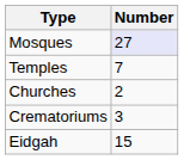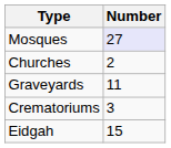 <table class="wikitable">
 <tr>
 <th>Type</th>
 <th>Number</th>
 </tr>
 <tr>
 <td>Mosques</td>
 <td style="background: lavender;">27</td>
 </tr>
 <tr>
-<td>Temples</td>
-<td>7</td>
+<td>Churches</td>
+<td>2</td>
 </tr>
 <tr>
-<td>Churches</td>
-<td>2</td>
+<td>Graveyards</td>
+<td>11</td>
 </tr>
 <tr>
 <td>Crematoriums</td>
 <td>3</td>
 </tr>
 <tr>
 <td>Eidgah</td>
 <td>15</td>
 </tr>
 </table>
